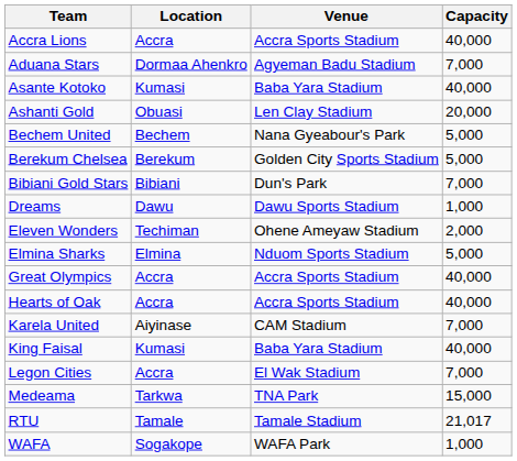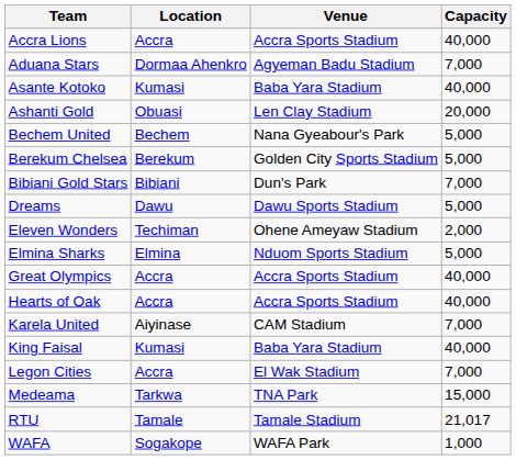 <table class="wikitable sortable">
 <tr>
 <th>Team</th>
 <th>Location</th>
 <th>Venue</th>
 <th>Capacity</th>
 </tr>
 <tr>
 <td><a href='#'>Accra Lions</a></td>
 <td><a href='#'>Accra</a></td>
 <td><a href='#'>Accra Sports Stadium</a></td>
 <td>40,000</td>
 </tr>
 <tr>
 <td><a href='#'>Aduana Stars</a></td>
 <td><a href='#'>Dormaa Ahenkro</a></td>
 <td><a href='#'>Agyeman Badu Stadium</a></td>
 <td>7,000</td>
 </tr>
 <tr>
 <td><a href='#'>Asante Kotoko</a></td>
 <td><a href='#'>Kumasi</a></td>
 <td><a href='#'>Baba Yara Stadium</a></td>
 <td>40,000</td>
 </tr>
 <tr>
 <td><a href='#'>Ashanti Gold</a></td>
 <td><a href='#'>Obuasi</a></td>
 <td><a href='#'>Len Clay Stadium</a></td>
 <td>20,000</td>
 </tr>
 <tr>
 <td><a href='#'>Bechem United</a></td>
 <td><a href='#'>Bechem</a></td>
 <td>Nana Gyeabour's Park</td>
 <td>5,000</td>
 </tr>
 <tr>
 <td><a href='#'>Berekum Chelsea</a></td>
 <td><a href='#'>Berekum</a></td>
 <td>Golden City <a href='#'>Sports Stadium</a></td>
 <td>5,000</td>
 </tr>
 <tr>
 <td><a href='#'>Bibiani Gold Stars</a></td>
 <td><a href='#'>Bibiani</a></td>
 <td>Dun's Park</td>
 <td>7,000</td>
 </tr>
 <tr>
 <td><a href='#'>Dreams</a></td>
 <td><a href='#'>Dawu</a></td>
 <td><a href='#'>Dawu Sports Stadium</a></td>
-<td>1,000</td>
+<td>5,000</td>
 </tr>
 <tr>
 <td><a href='#'>Eleven Wonders</a></td>
 <td><a href='#'>Techiman</a></td>
 <td>Ohene Ameyaw Stadium</td>
 <td>2,000</td>
 </tr>
 <tr>
 <td><a href='#'>Elmina Sharks</a></td>
 <td><a href='#'>Elmina</a></td>
 <td><a href='#'>Nduom Sports Stadium</a></td>
 <td>5,000</td>
 </tr>
 <tr>
 <td><a href='#'>Great Olympics</a></td>
 <td><a href='#'>Accra</a></td>
 <td><a href='#'>Accra Sports Stadium</a></td>
 <td>40,000</td>
 </tr>
 <tr>
 <td><a href='#'>Hearts of Oak</a></td>
 <td><a href='#'>Accra</a></td>
 <td><a href='#'>Accra Sports Stadium</a></td>
 <td>40,000</td>
 </tr>
 <tr>
 <td><a href='#'>Karela United</a></td>
 <td>Aiyinase</td>
 <td>CAM Stadium</td>
 <td>7,000</td>
 </tr>
 <tr>
 <td><a href='#'>King Faisal</a></td>
 <td><a href='#'>Kumasi</a></td>
 <td><a href='#'>Baba Yara Stadium</a></td>
 <td>40,000</td>
 </tr>
 <tr>
 <td><a href='#'>Legon Cities</a></td>
 <td><a href='#'>Accra</a></td>
 <td><a href='#'>El Wak Stadium</a></td>
 <td>7,000</td>
 </tr>
 <tr>
 <td><a href='#'>Medeama</a></td>
 <td><a href='#'>Tarkwa</a></td>
 <td><a href='#'>TNA Park</a></td>
 <td>15,000</td>
 </tr>
 <tr>
 <td><a href='#'>RTU</a></td>
 <td><a href='#'>Tamale</a></td>
 <td><a href='#'>Tamale Stadium</a></td>
 <td>21,017</td>
 </tr>
 <tr>
 <td><a href='#'>WAFA</a></td>
 <td><a href='#'>Sogakope</a></td>
 <td>WAFA Park</td>
 <td>1,000</td>
 </tr>
 </table>
